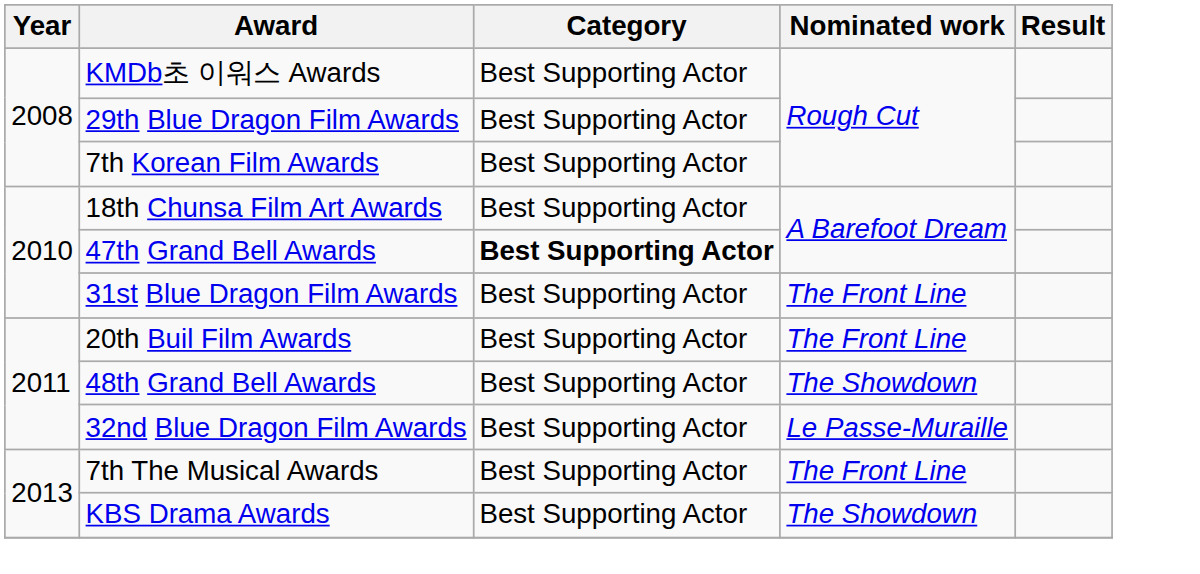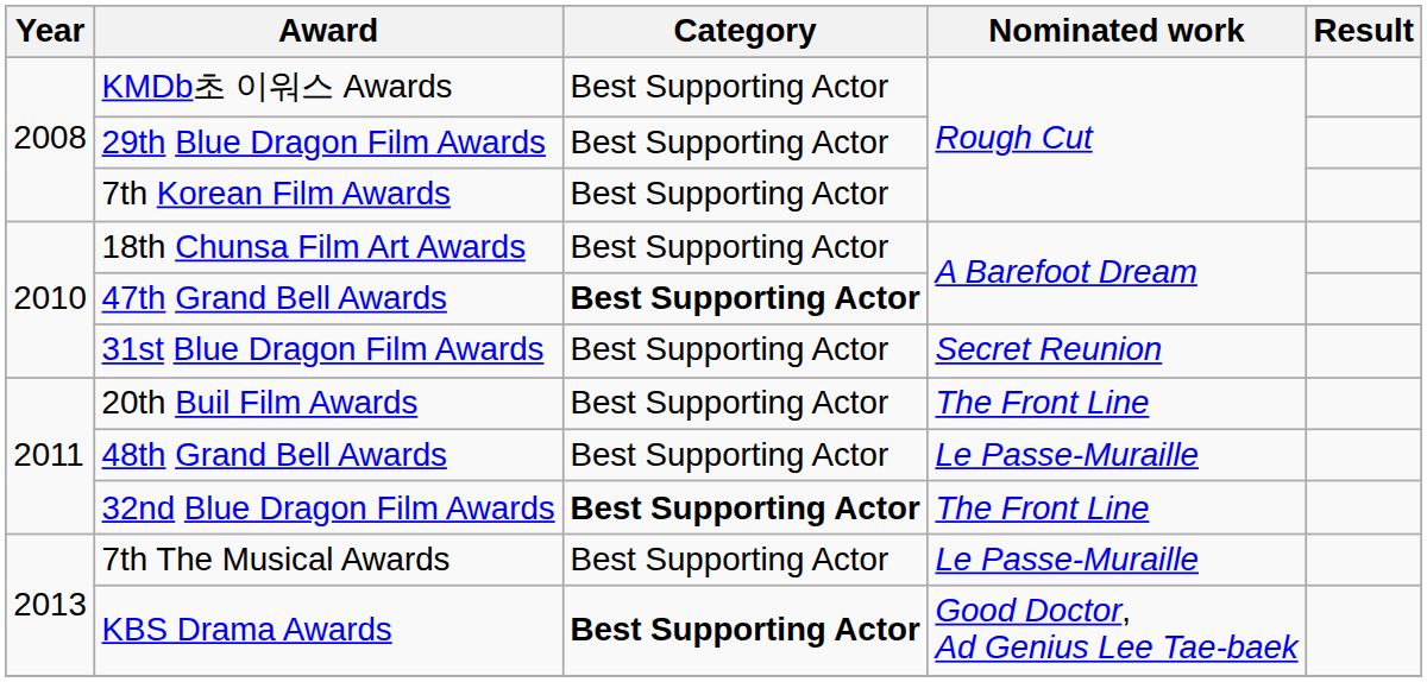 <table class="wikitable sortable">
 <tr>
 <th>Year</th>
 <th>Award</th>
 <th>Category</th>
 <th>Nominated work</th>
 <th>Result</th>
 </tr>
 <tr>
 <td rowspan=3>2008</td>
 <td><a href='#'>KMDb</a>초 이워스 Awards</td>
 <td>Best Supporting Actor</td>
 <td rowspan=3><em><a href='#'>Rough Cut</a></em></td>
 <td></td>
 </tr>
 <tr>
 <td><a href='#'>29th</a> <a href='#'>Blue Dragon Film Awards</a></td>
 <td>Best Supporting Actor</td>
 <td></td>
 </tr>
 <tr>
 <td>7th <a href='#'>Korean Film Awards</a></td>
 <td>Best Supporting Actor</td>
 <td></td>
 </tr>
 <tr>
 <td rowspan=3>2010</td>
 <td>18th <a href='#'>Chunsa Film Art Awards</a></td>
 <td>Best Supporting Actor</td>
 <td rowspan=2><em><a href='#'>A Barefoot Dream</a></em></td>
 <td></td>
 </tr>
 <tr>
 <td><a href='#'>47th</a> <a href='#'>Grand Bell Awards</a></td>
 <td><strong>Best Supporting Actor</strong></td>
 <td></td>
 </tr>
 <tr>
 <td><a href='#'>31st</a> <a href='#'>Blue Dragon Film Awards</a></td>
 <td>Best Supporting Actor</td>
-<td><em><a href='#'>The Front Line</a></em></td>
+<td><em><a href='#'>Secret Reunion</a></em></td>
 <td></td>
 </tr>
 <tr>
 <td rowspan=3>2011</td>
 <td>20th <a href='#'>Buil Film Awards</a></td>
 <td>Best Supporting Actor</td>
 <td><em><a href='#'>The Front Line</a></em></td>
 <td></td>
 </tr>
 <tr>
 <td><a href='#'>48th</a> <a href='#'>Grand Bell Awards</a></td>
 <td>Best Supporting Actor</td>
-<td><em><a href='#'>The Showdown</a></em></td>
+<td><em><a href='#'>Le Passe-Muraille</a></em></td>
 <td></td>
 </tr>
 <tr>
 <td><a href='#'>32nd</a> <a href='#'>Blue Dragon Film Awards</a></td>
-<td>Best Supporting Actor</td>
-<td><em><a href='#'>Le Passe-Muraille</a></em></td>
+<td><strong>Best Supporting Actor</strong></td>
+<td><em><a href='#'>The Front Line</a></em></td>
 <td></td>
 </tr>
 <tr>
 <td rowspan=2>2013</td>
 <td>7th The Musical Awards</td>
 <td>Best Supporting Actor</td>
-<td><em><a href='#'>The Front Line</a></em></td>
+<td><em><a href='#'>Le Passe-Muraille</a></em></td>
 <td></td>
 </tr>
 <tr>
 <td><a href='#'>KBS Drama Awards</a></td>
-<td>Best Supporting Actor</td>
-<td><em><a href='#'>The Showdown</a></em></td>
+<td><strong>Best Supporting Actor</strong></td>
+<td><em><a href='#'>Good Doctor</a></em>, <br> <em><a href='#'>Ad Genius Lee Tae-baek</a></em></td>
 <td></td>
 </tr>
 <tr>
 </tr>
 </table>
